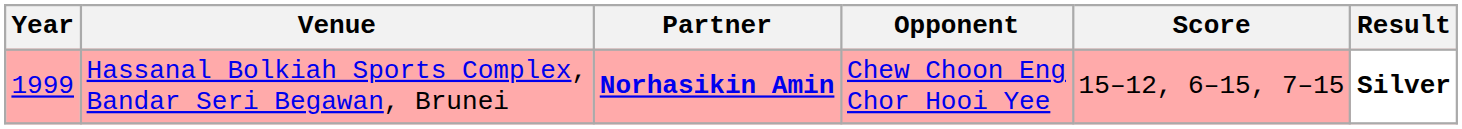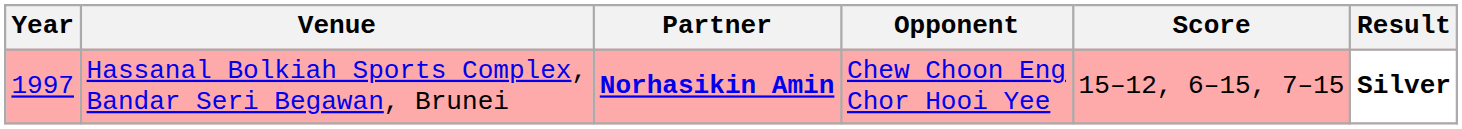 <table class="sortable wikitable" style="font-size: 90%;">
 <tr>
 <th>Year</th>
 <th>Venue</th>
 <th>Partner</th>
 <th>Opponent</th>
 <th>Score</th>
 <th>Result</th>
 </tr>
 <tr style="background:#FFAAAA">
-<td align="center"><a href='#'>1999</a></td>
+<td align="center"><a href='#'>1997</a></td>
 <td align="left"><a href='#'>Hassanal Bolkiah Sports Complex</a>,<br><a href='#'>Bandar Seri Begawan</a>, Brunei</td>
 <td align="left"><strong> <a href='#'>Norhasikin Amin</a></strong></td>
 <td align="left"> <a href='#'>Chew Choon Eng</a><br> <a href='#'>Chor Hooi Yee</a></td>
 <td align="left">15–12, 6–15, 7–15</td>
 <td style="text-align:left; background:white"> <strong>Silver</strong></td>
 </tr>
 </table>
